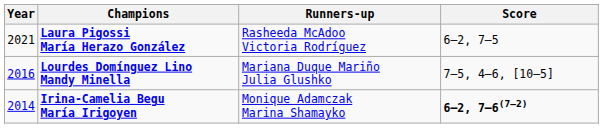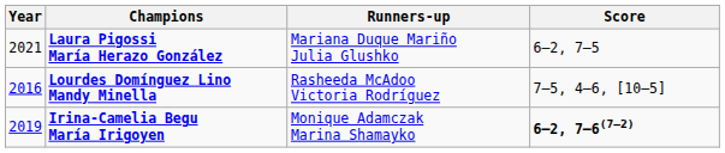 <table class="wikitable" style="font-size:90%">
 <tr>
 <th>Year</th>
 <th width="200">Champions</th>
 <th width="200">Runners-up</th>
 <th width="155">Score</th>
 </tr>
 <tr>
 <td>2021</td>
 <td><strong> <a href='#'>Laura Pigossi</a><br> <a href='#'>María Herazo González</a></strong></td>
-<td> <a href='#'>Rasheeda McAdoo</a> <br>  <a href='#'>Victoria Rodríguez</a></td>
+<td> <a href='#'>Mariana Duque Mariño</a> <br>  <a href='#'>Julia Glushko</a></td>
 <td>6–2, 7–5</td>
 </tr>
 <tr>
 <td><a href='#'>2016</a></td>
 <td> <strong><a href='#'>Lourdes Domínguez Lino</a></strong> <br>  <strong><a href='#'>Mandy Minella</a></strong></td>
-<td> <a href='#'>Mariana Duque Mariño</a> <br>  <a href='#'>Julia Glushko</a></td>
+<td> <a href='#'>Rasheeda McAdoo</a> <br>  <a href='#'>Victoria Rodríguez</a></td>
 <td>7–5, 4–6, [10–5]</td>
 </tr>
 <tr>
-<td><a href='#'>2014</a></td>
+<td><a href='#'>2019</a></td>
 <td> <strong><a href='#'>Irina-Camelia Begu</a></strong> <br>  <strong><a href='#'>María Irigoyen</a></strong></td>
 <td> <a href='#'>Monique Adamczak</a> <br>  <a href='#'>Marina Shamayko</a></td>
 <td><strong>6–2, 7–6<sup>(7–2)</sup></strong></td>
 </tr>
 </table>
